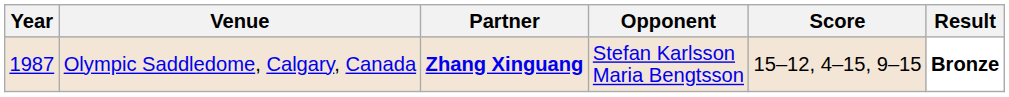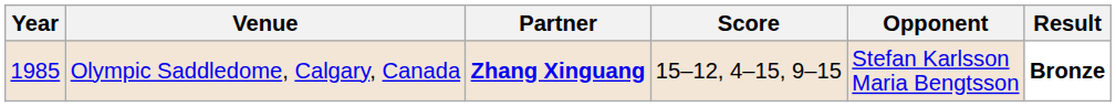 <table class="sortable wikitable" style="font-size: 90%;">
 <tr>
 <th>Year</th>
 <th>Venue</th>
 <th>Partner</th>
+<th>Score</th>
 <th>Opponent</th>
-<th>Score</th>
 <th>Result</th>
 </tr>
 <tr style="background:#F3E6D7">
-<td align="center"><a href='#'>1987</a></td>
+<td align="center"><a href='#'>1985</a></td>
 <td align="left"><a href='#'>Olympic Saddledome</a>, <a href='#'>Calgary</a>, <a href='#'>Canada</a></td>
 <td align="left"><strong> <a href='#'>Zhang Xinguang</a></strong></td>
+<td align="left">15–12, 4–15, 9–15</td>
 <td align="left"> <a href='#'>Stefan Karlsson</a><br> <a href='#'>Maria Bengtsson</a></td>
-<td align="left">15–12, 4–15, 9–15</td>
 <td style="text-align:left; background: white"> <strong>Bronze</strong></td>
 </tr>
 </table>
